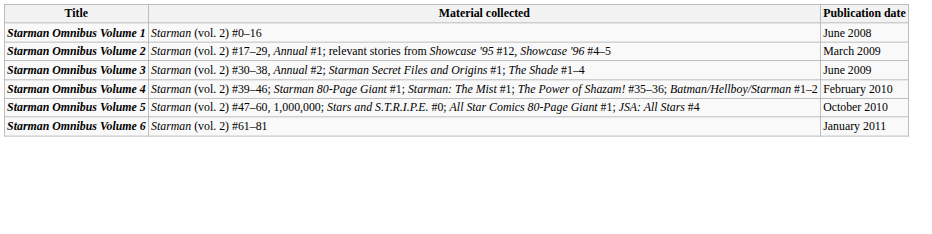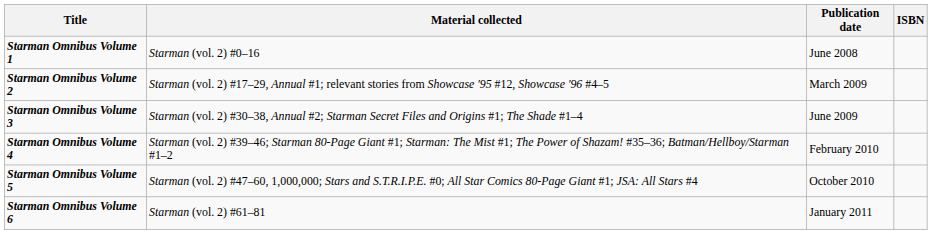 <table class="wikitable">
 <tr>
 <th>Title</th>
 <th>Material collected</th>
 <th>Publication date</th>
+<th>ISBN</th>
 </tr>
 <tr>
 <td><strong><em>Starman Omnibus Volume 1</em></strong></td>
 <td><em>Starman</em> (vol. 2) #0–16</td>
 <td>June 2008</td>
+<td style=white-space:nowrap></td>
 </tr>
 <tr>
 <td><strong><em>Starman Omnibus Volume 2</em></strong></td>
 <td><em>Starman</em> (vol. 2) #17–29, <em>Annual</em> #1; relevant stories from <em>Showcase '95</em> #12, <em>Showcase '96</em> #4–5</td>
 <td>March 2009</td>
+<td></td>
 </tr>
 <tr>
 <td><strong><em>Starman Omnibus Volume 3</em></strong></td>
 <td><em>Starman</em> (vol. 2) #30–38, <em>Annual</em> #2; <em>Starman Secret Files and Origins</em> #1; <em>The Shade</em> #1–4</td>
 <td>June 2009</td>
+<td></td>
 </tr>
 <tr>
 <td><strong><em>Starman Omnibus Volume 4</em></strong></td>
 <td><em>Starman</em> (vol. 2) #39–46; <em>Starman 80-Page Giant</em> #1; <em>Starman: The Mist</em> #1; <em>The Power of Shazam!</em> #35–36; <em>Batman/Hellboy/Starman</em> #1–2</td>
 <td>February 2010</td>
+<td></td>
 </tr>
 <tr>
 <td><strong><em>Starman Omnibus Volume 5</em></strong></td>
 <td><em>Starman</em> (vol. 2) #47–60, 1,000,000; <em>Stars and S.T.R.I.P.E.</em> #0; <em>All Star Comics 80-Page Giant</em> #1; <em>JSA: All Stars</em> #4</td>
 <td>October 2010</td>
+<td></td>
 </tr>
 <tr>
 <td><strong><em>Starman Omnibus Volume 6</em></strong></td>
 <td><em>Starman</em> (vol. 2) #61–81</td>
 <td>January 2011</td>
+<td></td>
 </tr>
 </table>
